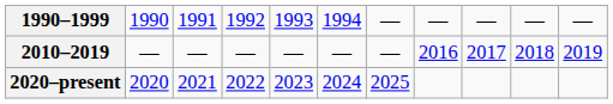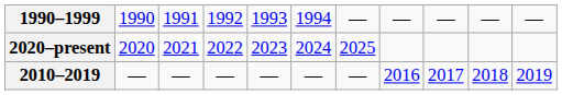 <table class="wikitable" style="text-align:center">
 <tr>
 <th>1990–1999</th>
 <td><a href='#'>1990</a></td>
 <td><a href='#'>1991</a></td>
 <td><a href='#'>1992</a></td>
 <td><a href='#'>1993</a></td>
 <td><a href='#'>1994</a></td>
 <td>—</td>
 <td>—</td>
 <td>—</td>
 <td>—</td>
 <td>—</td>
 </tr>
 <tr>
+<th>2020–present</th>
+<td><a href='#'>2020</a></td>
+<td><a href='#'>2021</a></td>
+<td><a href='#'>2022</a></td>
+<td><a href='#'>2023</a></td>
+<td><a href='#'>2024</a></td>
+<td><a href='#'>2025</a></td>
+<td></td>
+<td></td>
+<td></td>
+<td></td>
+</tr>
+<tr>
 <th>2010–2019</th>
 <td>—</td>
 <td>—</td>
 <td>—</td>
 <td>—</td>
 <td>—</td>
 <td>—</td>
 <td><a href='#'>2016</a></td>
 <td><a href='#'>2017</a></td>
 <td><a href='#'>2018</a></td>
 <td><a href='#'>2019</a></td>
 </tr>
-<tr>
-<th>2020–present</th>
-<td><a href='#'>2020</a></td>
-<td><a href='#'>2021</a></td>
-<td><a href='#'>2022</a></td>
-<td><a href='#'>2023</a></td>
-<td><a href='#'>2024</a></td>
-<td><a href='#'>2025</a></td>
-<td></td>
-<td></td>
-<td></td>
-<td></td>
-</tr>
 </table>
